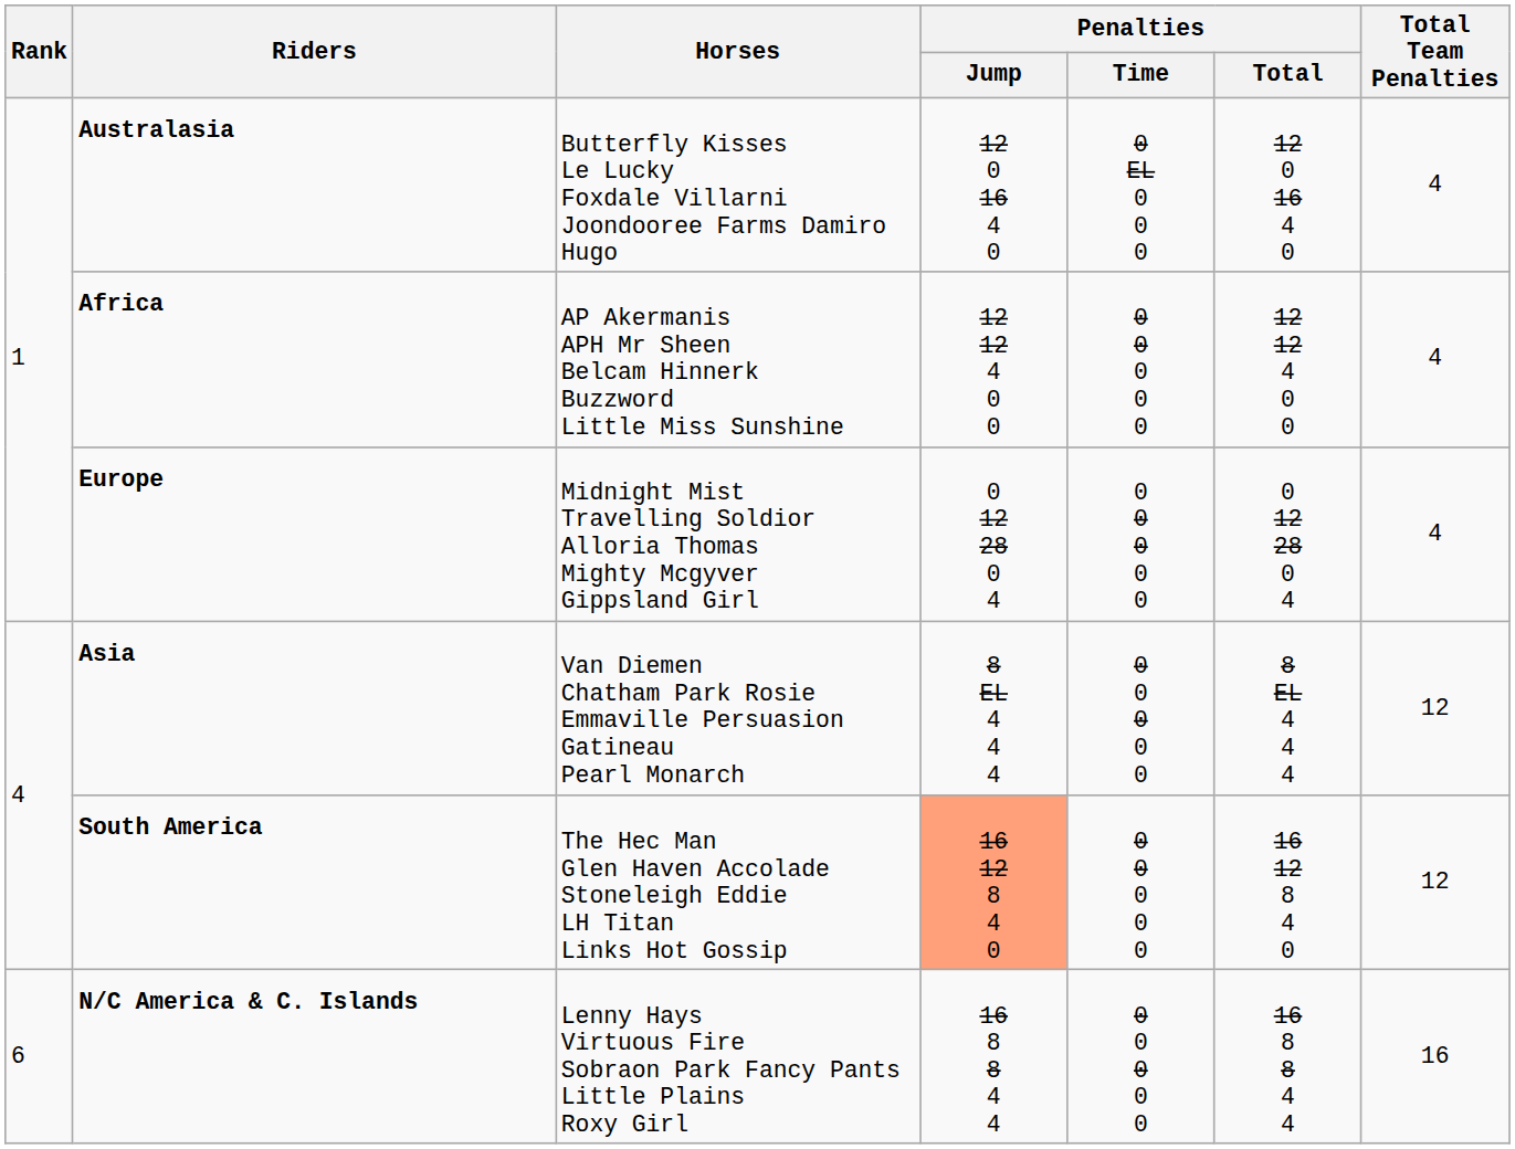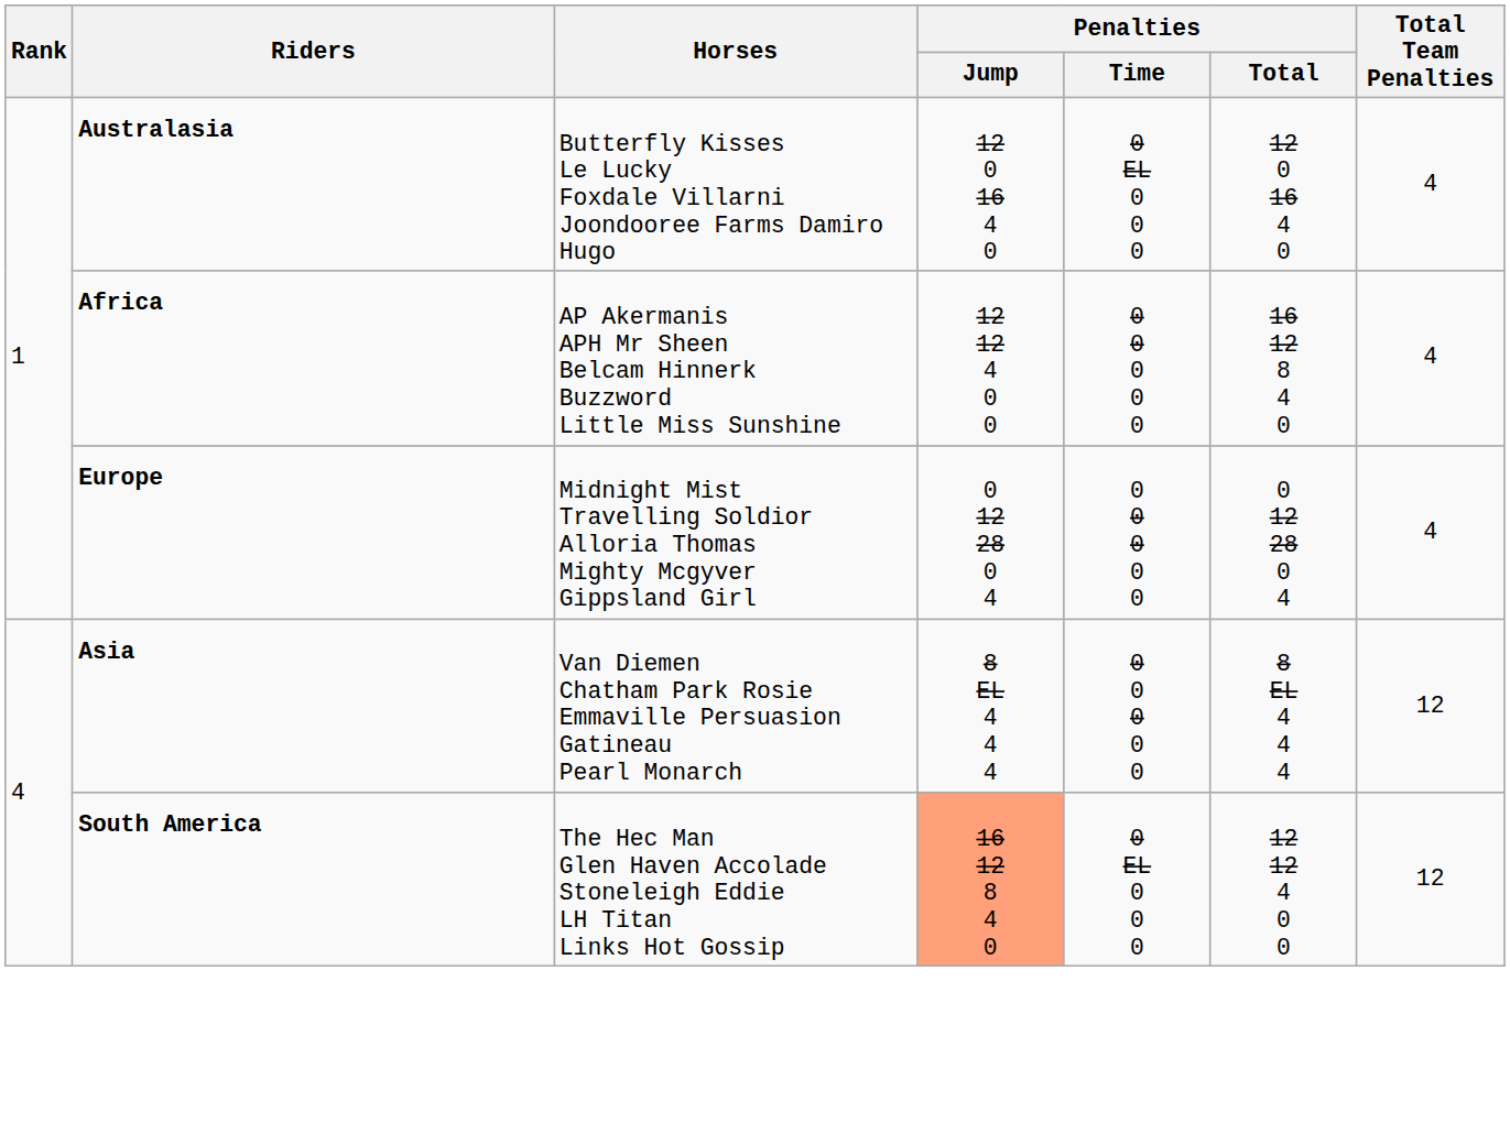 <table class="wikitable">
 <tr>
 <th rowspan="2" width=25>Rank</th>
 <th rowspan="2" width=260>Riders</th>
 <th rowspan="2" width=195>Horses</th>
 <th colspan="3">Penalties</th>
 <th rowspan="2" width=75>Total Team Penalties</th>
 </tr>
 <tr>
 <th width=75>Jump</th>
 <th width=75>Time</th>
 <th width=75>Total</th>
 </tr>
 <tr>
 <td rowspan="3">1</td>
 <td><strong>Australasia</strong><br> <br><br><br><br></td>
 <td><br>Butterfly Kisses<br>Le Lucky<br>Foxdale Villarni<br>Joondooree Farms Damiro<br>Hugo</td>
 <td align="center"><br><s>12</s><br>0<br><s>16</s><br>4<br>0</td>
 <td align="center"><br><s>0</s><br><s>EL</s><br>0<br>0<br>0</td>
 <td align="center"><br><s>12</s><br>0<br><s>16</s><br>4<br>0</td>
 <td align="center">4</td>
 </tr>
 <tr>
 <td><strong>Africa</strong><br> <br><br><br><br></td>
 <td><br>AP Akermanis<br>APH Mr Sheen<br>Belcam Hinnerk<br>Buzzword<br>Little Miss Sunshine</td>
 <td align="center"><br><s>12</s><br><s>12</s><br>4<br>0<br>0</td>
 <td align="center"><br><s>0</s><br><s>0</s><br>0<br>0<br>0</td>
-<td align="center"><br><s>12</s><br><s>12</s><br>4<br>0<br>0</td>
+<td align="center"><br><s>16</s><br><s>12</s><br>8<br>4<br>0</td>
 <td align="center">4</td>
 </tr>
 <tr>
 <td><strong>Europe</strong><br> <br><br><br><br></td>
 <td><br>Midnight Mist<br>Travelling Soldior<br>Alloria Thomas<br>Mighty Mcgyver<br>Gippsland Girl</td>
 <td align="center"><br>0<br><s>12</s><br><s>28</s><br>0<br>4</td>
 <td align="center"><br>0<br><s>0</s><br><s>0</s><br>0<br>0</td>
 <td align="center"><br>0<br><s>12</s><br><s>28</s><br>0<br>4</td>
 <td align="center">4</td>
 </tr>
 <tr>
 <td rowspan="2">4</td>
 <td><strong>Asia</strong><br> <br><br><br><br></td>
 <td><br>Van Diemen<br>Chatham Park Rosie<br>Emmaville Persuasion<br>Gatineau<br>Pearl Monarch</td>
 <td align="center"><br><s>8</s><br><s>EL</s><br>4<br>4<br>4</td>
 <td align="center"><br><s>0</s><br>0<br><s>0</s><br>0<br>0</td>
 <td align="center"><br><s>8</s><br><s>EL</s><br>4<br>4<br>4</td>
 <td align="center">12</td>
 </tr>
 <tr>
 <td><strong>South America</strong><br> <br><br><br><br></td>
 <td><br>The Hec Man<br>Glen Haven Accolade<br>Stoneleigh Eddie<br>LH Titan<br>Links Hot Gossip</td>
 <td align="center" style="background: lightsalmon;"><br><s>16</s><br><s>12</s><br>8<br>4<br>0</td>
-<td align="center"><br><s>0</s><br><s>0</s><br>0<br>0<br>0</td>
-<td align="center"><br><s>16</s><br><s>12</s><br>8<br>4<br>0</td>
+<td align="center"><br><s>0</s><br><s>EL</s><br>0<br>0<br>0</td>
+<td align="center"><br><s>12</s><br><s>12</s><br>4<br>0<br>0</td>
 <td align="center">12</td>
 </tr>
-<tr>
-<td>6</td>
-<td><strong>N/C America & C. Islands</strong><br> <br><br><br><br></td>
-<td><br>Lenny Hays<br>Virtuous Fire<br>Sobraon Park Fancy Pants<br>Little Plains<br>Roxy Girl</td>
-<td align="center"><br><s>16</s><br>8<br><s>8</s><br>4<br>4</td>
-<td align="center"><br><s>0</s><br>0<br><s>0</s><br>0<br>0</td>
-<td align="center"><br><s>16</s><br>8<br><s>8</s><br>4<br>4</td>
-<td align="center">16</td>
-</tr>
 </table>
